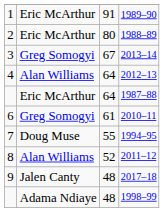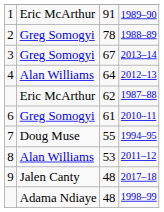 <table class="wikitable">
 <tr>
 </tr>
 <tr>
 <td>1</td>
 <td>Eric McArthur</td>
 <td>91</td>
 <td style="font-size:80%;"><a href='#'>1989–90</a></td>
 </tr>
 <tr>
 <td>2</td>
-<td>Eric McArthur</td>
-<td>80</td>
+<td><a href='#'>Greg Somogyi</a></td>
+<td>78</td>
 <td style="font-size:80%;"><a href='#'>1988–89</a></td>
 </tr>
 <tr>
 <td>3</td>
 <td><a href='#'>Greg Somogyi</a></td>
 <td>67</td>
 <td style="font-size:80%;"><a href='#'>2013–14</a></td>
 </tr>
 <tr>
 <td>4</td>
 <td><a href='#'>Alan Williams</a></td>
 <td>64</td>
 <td style="font-size:80%;"><a href='#'>2012–13</a></td>
 </tr>
 <tr>
 <td></td>
 <td>Eric McArthur</td>
-<td>64</td>
+<td>62</td>
 <td style="font-size:80%;"><a href='#'>1987–88</a></td>
 </tr>
 <tr>
 <td>6</td>
 <td><a href='#'>Greg Somogyi</a></td>
 <td>61</td>
 <td style="font-size:80%;"><a href='#'>2010–11</a></td>
 </tr>
 <tr>
 <td>7</td>
 <td>Doug Muse</td>
 <td>55</td>
 <td style="font-size:80%;"><a href='#'>1994–95</a></td>
 </tr>
 <tr>
 <td>8</td>
 <td><a href='#'>Alan Williams</a></td>
-<td>52</td>
+<td>53</td>
 <td style="font-size:80%;"><a href='#'>2011–12</a></td>
 </tr>
 <tr>
 <td>9</td>
 <td>Jalen Canty</td>
 <td>48</td>
 <td style="font-size:80%;"><a href='#'>2017–18</a></td>
 </tr>
 <tr>
 <td></td>
 <td>Adama Ndiaye</td>
 <td>48</td>
 <td style="font-size:80%;"><a href='#'>1998–99</a></td>
 </tr>
 </table>
